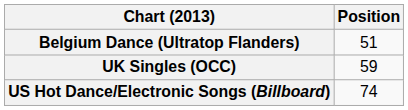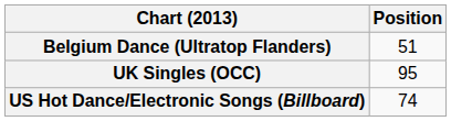 <table class="wikitable sortable plainrowheaders" style="text-align:center">
 <tr>
 <th scope="col">Chart (2013)</th>
 <th scope="col">Position</th>
 </tr>
 <tr>
 <th scope="row">Belgium Dance (Ultratop Flanders)</th>
 <td>51</td>
 </tr>
 <tr>
 <th scope="row">UK Singles (OCC)</th>
-<td>59</td>
+<td>95</td>
 </tr>
 <tr>
 <th scope="row">US Hot Dance/Electronic Songs (<em>Billboard</em>)</th>
 <td>74</td>
 </tr>
 </table>
